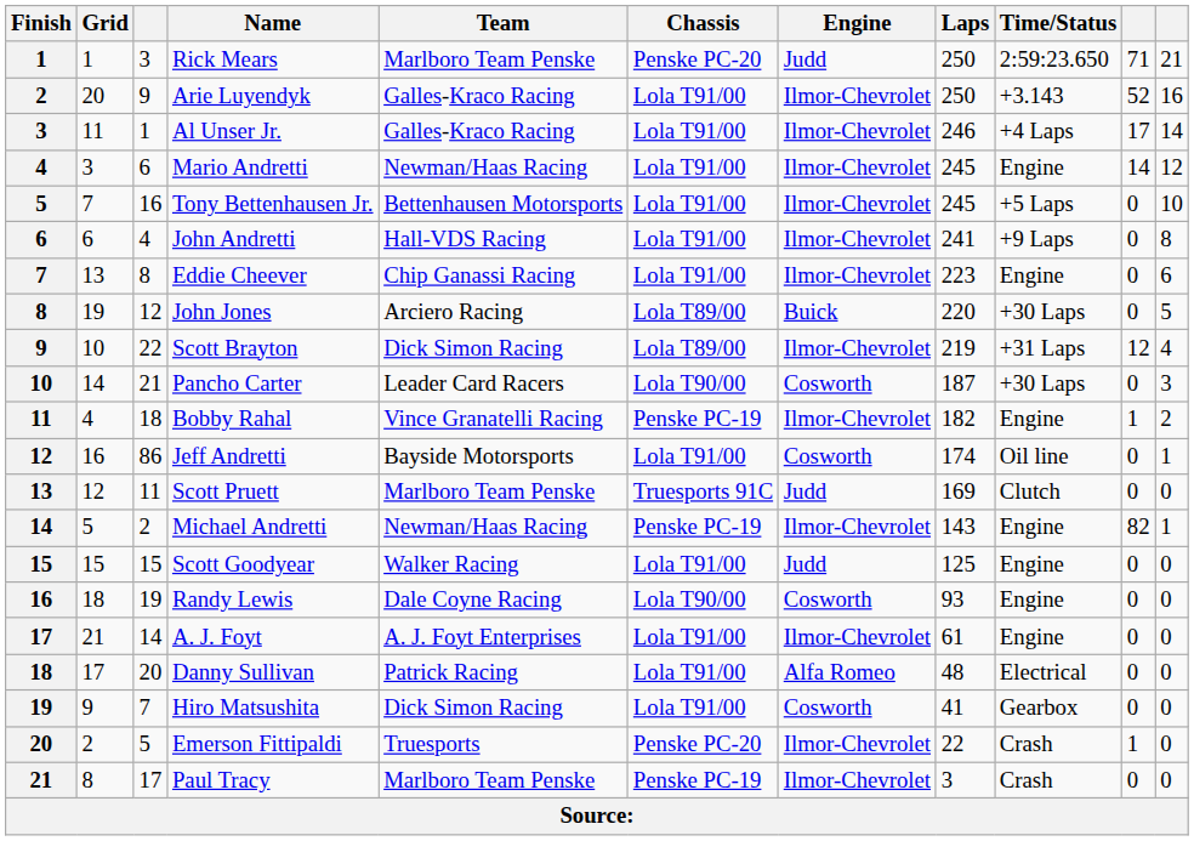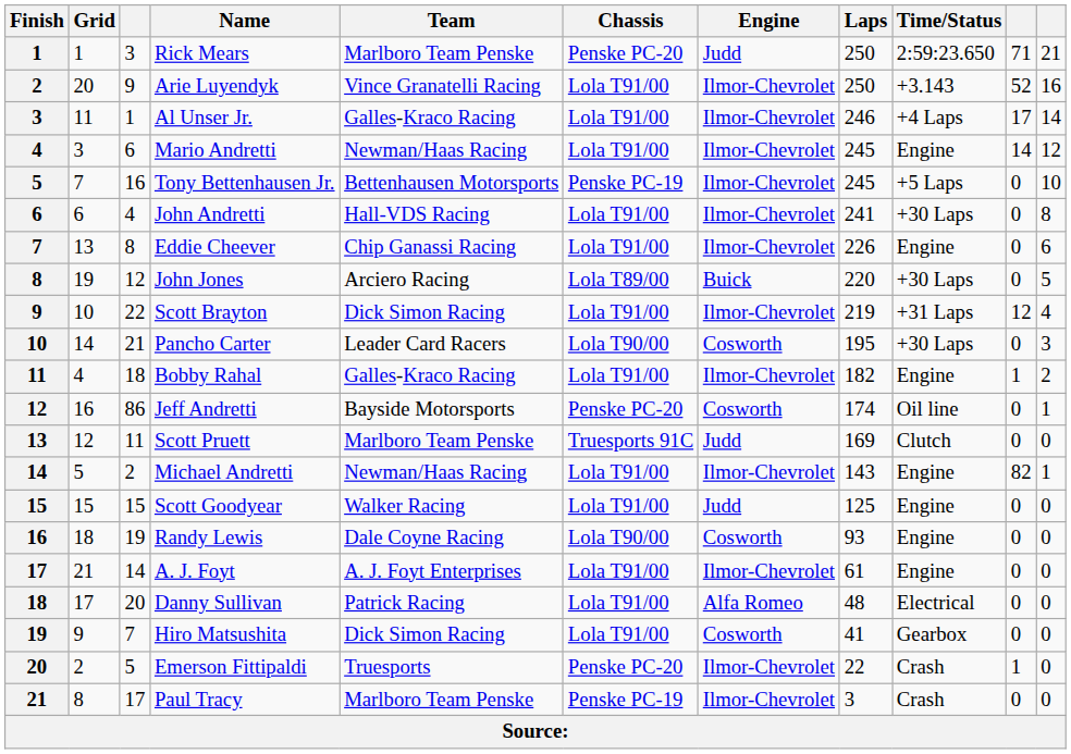 <table class="wikitable">
 <tr>
 <th>Finish</th>
 <th>Grid</th>
 <th></th>
 <th>Name</th>
 <th>Team</th>
 <th>Chassis</th>
 <th>Engine</th>
 <th>Laps</th>
 <th>Time/Status</th>
 <th></th>
 <th></th>
 </tr>
 <tr>
 <th>1</th>
 <td>1</td>
 <td>3</td>
 <td> <a href='#'>Rick Mears</a></td>
 <td><a href='#'>Marlboro Team Penske</a></td>
 <td><a href='#'>Penske PC-20</a></td>
 <td><a href='#'>Judd</a></td>
 <td>250</td>
 <td>2:59:23.650</td>
 <td>71</td>
 <td>21</td>
 </tr>
 <tr>
 <th>2</th>
 <td>20</td>
 <td>9</td>
 <td> <a href='#'>Arie Luyendyk</a></td>
-<td><a href='#'>Galles</a>-<a href='#'>Kraco Racing</a></td>
+<td><a href='#'>Vince Granatelli Racing</a></td>
 <td><a href='#'>Lola T91/00</a></td>
 <td><a href='#'>Ilmor-Chevrolet</a></td>
 <td>250</td>
 <td>+3.143</td>
 <td>52</td>
 <td>16</td>
 </tr>
 <tr>
 <th>3</th>
 <td>11</td>
 <td>1</td>
 <td> <a href='#'>Al Unser Jr.</a></td>
 <td><a href='#'>Galles</a>-<a href='#'>Kraco Racing</a></td>
 <td><a href='#'>Lola T91/00</a></td>
 <td><a href='#'>Ilmor-Chevrolet</a></td>
 <td>246</td>
 <td>+4 Laps</td>
 <td>17</td>
 <td>14</td>
 </tr>
 <tr>
 <th>4</th>
 <td>3</td>
 <td>6</td>
 <td> <a href='#'>Mario Andretti</a></td>
 <td><a href='#'>Newman/Haas Racing</a></td>
 <td><a href='#'>Lola T91/00</a></td>
 <td><a href='#'>Ilmor-Chevrolet</a></td>
 <td>245</td>
 <td>Engine</td>
 <td>14</td>
 <td>12</td>
 </tr>
 <tr>
 <th>5</th>
 <td>7</td>
 <td>16</td>
 <td> <a href='#'>Tony Bettenhausen Jr.</a></td>
 <td><a href='#'>Bettenhausen Motorsports</a></td>
-<td><a href='#'>Lola T91/00</a></td>
+<td><a href='#'>Penske PC-19</a></td>
 <td><a href='#'>Ilmor-Chevrolet</a></td>
 <td>245</td>
 <td>+5 Laps</td>
 <td>0</td>
 <td>10</td>
 </tr>
 <tr>
 <th>6</th>
 <td>6</td>
 <td>4</td>
 <td> <a href='#'>John Andretti</a></td>
 <td><a href='#'>Hall-VDS Racing</a></td>
 <td><a href='#'>Lola T91/00</a></td>
 <td><a href='#'>Ilmor-Chevrolet</a></td>
 <td>241</td>
-<td>+9 Laps</td>
+<td>+30 Laps</td>
 <td>0</td>
 <td>8</td>
 </tr>
 <tr>
 <th>7</th>
 <td>13</td>
 <td>8</td>
 <td> <a href='#'>Eddie Cheever</a></td>
 <td><a href='#'>Chip Ganassi Racing</a></td>
 <td><a href='#'>Lola T91/00</a></td>
 <td><a href='#'>Ilmor-Chevrolet</a></td>
-<td>223</td>
+<td>226</td>
 <td>Engine</td>
 <td>0</td>
 <td>6</td>
 </tr>
 <tr>
 <th>8</th>
 <td>19</td>
 <td>12</td>
 <td> <a href='#'>John Jones</a></td>
 <td>Arciero Racing</td>
 <td><a href='#'>Lola T89/00</a></td>
 <td><a href='#'>Buick</a></td>
 <td>220</td>
 <td>+30 Laps</td>
 <td>0</td>
 <td>5</td>
 </tr>
 <tr>
 <th>9</th>
 <td>10</td>
 <td>22</td>
 <td> <a href='#'>Scott Brayton</a></td>
 <td><a href='#'>Dick Simon Racing</a></td>
-<td><a href='#'>Lola T89/00</a></td>
+<td><a href='#'>Lola T91/00</a></td>
 <td><a href='#'>Ilmor-Chevrolet</a></td>
 <td>219</td>
 <td>+31 Laps</td>
 <td>12</td>
 <td>4</td>
 </tr>
 <tr>
 <th>10</th>
 <td>14</td>
 <td>21</td>
 <td> <a href='#'>Pancho Carter</a></td>
 <td>Leader Card Racers</td>
 <td><a href='#'>Lola T90/00</a></td>
 <td><a href='#'>Cosworth</a></td>
-<td>187</td>
+<td>195</td>
 <td>+30 Laps</td>
 <td>0</td>
 <td>3</td>
 </tr>
 <tr>
 <th>11</th>
 <td>4</td>
 <td>18</td>
 <td> <a href='#'>Bobby Rahal</a></td>
-<td><a href='#'>Vince Granatelli Racing</a></td>
-<td><a href='#'>Penske PC-19</a></td>
+<td><a href='#'>Galles</a>-<a href='#'>Kraco Racing</a></td>
+<td><a href='#'>Lola T91/00</a></td>
 <td><a href='#'>Ilmor-Chevrolet</a></td>
 <td>182</td>
 <td>Engine</td>
 <td>1</td>
 <td>2</td>
 </tr>
 <tr>
 <th>12</th>
 <td>16</td>
 <td>86</td>
 <td> <a href='#'>Jeff Andretti</a></td>
 <td>Bayside Motorsports</td>
-<td><a href='#'>Lola T91/00</a></td>
+<td><a href='#'>Penske PC-20</a></td>
 <td><a href='#'>Cosworth</a></td>
 <td>174</td>
 <td>Oil line</td>
 <td>0</td>
 <td>1</td>
 </tr>
 <tr>
 <th>13</th>
 <td>12</td>
 <td>11</td>
 <td> <a href='#'>Scott Pruett</a></td>
 <td><a href='#'>Marlboro Team Penske</a></td>
 <td><a href='#'>Truesports 91C</a></td>
 <td><a href='#'>Judd</a></td>
 <td>169</td>
 <td>Clutch</td>
 <td>0</td>
 <td>0</td>
 </tr>
 <tr>
 <th>14</th>
 <td>5</td>
 <td>2</td>
 <td> <a href='#'>Michael Andretti</a></td>
 <td><a href='#'>Newman/Haas Racing</a></td>
-<td><a href='#'>Penske PC-19</a></td>
+<td><a href='#'>Lola T91/00</a></td>
 <td><a href='#'>Ilmor-Chevrolet</a></td>
 <td>143</td>
 <td>Engine</td>
 <td>82</td>
 <td>1</td>
 </tr>
 <tr>
 <th>15</th>
 <td>15</td>
 <td>15</td>
 <td> <a href='#'>Scott Goodyear</a></td>
 <td><a href='#'>Walker Racing</a></td>
 <td><a href='#'>Lola T91/00</a></td>
 <td><a href='#'>Judd</a></td>
 <td>125</td>
 <td>Engine</td>
 <td>0</td>
 <td>0</td>
 </tr>
 <tr>
 <th>16</th>
 <td>18</td>
 <td>19</td>
 <td> <a href='#'>Randy Lewis</a></td>
 <td><a href='#'>Dale Coyne Racing</a></td>
 <td><a href='#'>Lola T90/00</a></td>
 <td><a href='#'>Cosworth</a></td>
 <td>93</td>
 <td>Engine</td>
 <td>0</td>
 <td>0</td>
 </tr>
 <tr>
 <th>17</th>
 <td>21</td>
 <td>14</td>
 <td> <a href='#'>A. J. Foyt</a></td>
 <td><a href='#'>A. J. Foyt Enterprises</a></td>
 <td><a href='#'>Lola T91/00</a></td>
 <td><a href='#'>Ilmor-Chevrolet</a></td>
 <td>61</td>
 <td>Engine</td>
 <td>0</td>
 <td>0</td>
 </tr>
 <tr>
 <th>18</th>
 <td>17</td>
 <td>20</td>
 <td> <a href='#'>Danny Sullivan</a></td>
 <td><a href='#'>Patrick Racing</a></td>
 <td><a href='#'>Lola T91/00</a></td>
 <td><a href='#'>Alfa Romeo</a></td>
 <td>48</td>
 <td>Electrical</td>
 <td>0</td>
 <td>0</td>
 </tr>
 <tr>
 <th>19</th>
 <td>9</td>
 <td>7</td>
 <td> <a href='#'>Hiro Matsushita</a></td>
 <td><a href='#'>Dick Simon Racing</a></td>
 <td><a href='#'>Lola T91/00</a></td>
 <td><a href='#'>Cosworth</a></td>
 <td>41</td>
 <td>Gearbox</td>
 <td>0</td>
 <td>0</td>
 </tr>
 <tr>
 <th>20</th>
 <td>2</td>
 <td>5</td>
 <td> <a href='#'>Emerson Fittipaldi</a></td>
 <td><a href='#'>Truesports</a></td>
 <td><a href='#'>Penske PC-20</a></td>
 <td><a href='#'>Ilmor-Chevrolet</a></td>
 <td>22</td>
 <td>Crash</td>
 <td>1</td>
 <td>0</td>
 </tr>
 <tr>
 <th>21</th>
 <td>8</td>
 <td>17</td>
 <td> <a href='#'>Paul Tracy</a></td>
 <td><a href='#'>Marlboro Team Penske</a></td>
 <td><a href='#'>Penske PC-19</a></td>
 <td><a href='#'>Ilmor-Chevrolet</a></td>
 <td>3</td>
 <td>Crash</td>
 <td>0</td>
 <td>0</td>
 </tr>
 <tr>
 <th colspan=11>Source:</th>
 </tr>
 </table>
